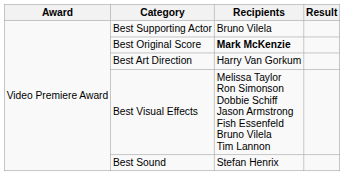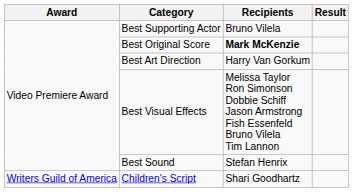 <table class="wikitable sortable plainrowheaders">
 <tr>
 <th>Award</th>
 <th>Category</th>
 <th>Recipients</th>
 <th>Result</th>
 </tr>
 <tr>
 <td rowspan="5">Video Premiere Award</td>
 <td>Best Supporting Actor</td>
 <td>Bruno Vilela</td>
 <td></td>
 </tr>
 <tr>
 <td>Best Original Score</td>
 <td><strong>Mark McKenzie</strong></td>
 <td></td>
 </tr>
 <tr>
 <td>Best Art Direction</td>
 <td>Harry Van Gorkum</td>
 <td></td>
 </tr>
 <tr>
 <td>Best Visual Effects</td>
 <td>Melissa Taylor<br>Ron Simonson<br>Dobbie Schiff<br>Jason Armstrong<br>Fish Essenfeld<br>Bruno Vilela<br>Tim Lannon</td>
 <td></td>
 </tr>
 <tr>
 <td>Best Sound</td>
 <td>Stefan Henrix</td>
 <td></td>
 </tr>
+<tr>
+<td><a href='#'>Writers Guild of America</a></td>
+<td><a href='#'>Children's Script</a></td>
+<td>Shari Goodhartz</td>
+<td></td>
+</tr>
 </table>
